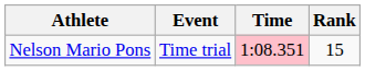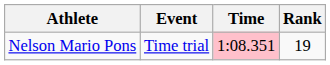 <table class=wikitable style="font-size:90%; text-align:center">
 <tr>
 <th>Athlete</th>
 <th>Event</th>
 <th>Time</th>
 <th>Rank</th>
 </tr>
 <tr align=center>
 <td align=left><a href='#'>Nelson Mario Pons</a></td>
 <td align=left><a href='#'>Time trial</a></td>
 <td style="background: pink;">1:08.351</td>
-<td>15</td>
+<td>19</td>
 </tr>
 </table>
